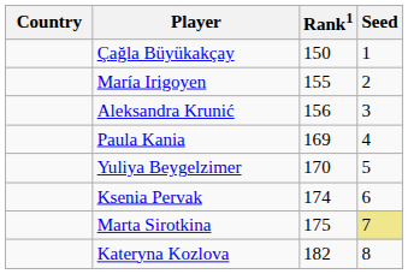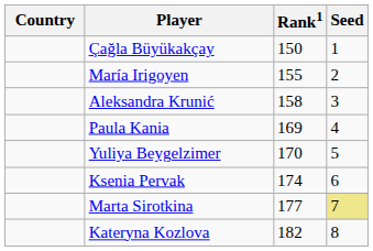 <table class="sortable wikitable">
 <tr>
 <th width="70">Country</th>
 <th width="175">Player</th>
 <th>Rank<sup>1</sup></th>
 <th>Seed</th>
 </tr>
 <tr>
 <td></td>
 <td><a href='#'>Çağla Büyükakçay</a></td>
 <td>150</td>
 <td>1</td>
 </tr>
 <tr>
 <td></td>
 <td><a href='#'>María Irigoyen</a></td>
 <td>155</td>
 <td>2</td>
 </tr>
 <tr>
 <td></td>
 <td><a href='#'>Aleksandra Krunić</a></td>
-<td>156</td>
+<td>158</td>
 <td>3</td>
 </tr>
 <tr>
 <td></td>
 <td><a href='#'>Paula Kania</a></td>
 <td>169</td>
 <td>4</td>
 </tr>
 <tr>
 <td></td>
 <td><a href='#'>Yuliya Beygelzimer</a></td>
 <td>170</td>
 <td>5</td>
 </tr>
 <tr>
 <td></td>
 <td><a href='#'>Ksenia Pervak</a></td>
 <td>174</td>
 <td>6</td>
 </tr>
 <tr>
 <td></td>
 <td><a href='#'>Marta Sirotkina</a></td>
-<td>175</td>
+<td>177</td>
 <td style="background: khaki;">7</td>
 </tr>
 <tr>
 <td></td>
 <td><a href='#'>Kateryna Kozlova</a></td>
 <td>182</td>
 <td>8</td>
 </tr>
 </table>
